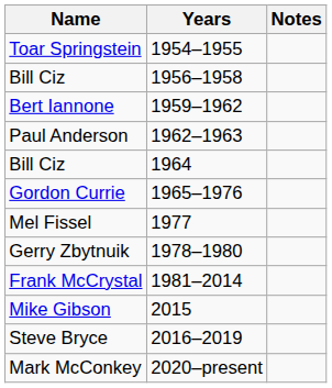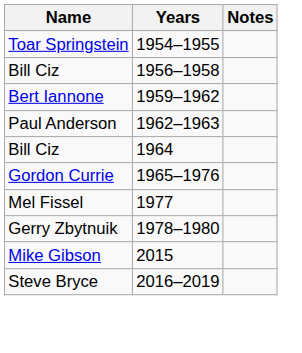 <table class="wikitable">
 <tr>
 <th>Name</th>
 <th>Years</th>
 <th>Notes</th>
 </tr>
 <tr>
 <td><a href='#'>Toar Springstein</a></td>
 <td>1954–1955</td>
 <td></td>
 </tr>
 <tr>
 <td>Bill Ciz</td>
 <td>1956–1958</td>
 <td></td>
 </tr>
 <tr>
 <td><a href='#'>Bert Iannone</a></td>
 <td>1959–1962</td>
 <td></td>
 </tr>
 <tr>
 <td>Paul Anderson</td>
 <td>1962–1963</td>
 <td></td>
 </tr>
 <tr>
 <td>Bill Ciz</td>
 <td>1964</td>
 <td></td>
 </tr>
 <tr>
 <td><a href='#'>Gordon Currie</a></td>
 <td>1965–1976</td>
 <td></td>
 </tr>
 <tr>
 <td>Mel Fissel</td>
 <td>1977</td>
 <td></td>
 </tr>
 <tr>
 <td>Gerry Zbytnuik</td>
 <td>1978–1980</td>
 <td></td>
 </tr>
 <tr>
-<td><a href='#'>Frank McCrystal</a></td>
-<td>1981–2014</td>
-<td></td>
-</tr>
-<tr>
 <td><a href='#'>Mike Gibson</a></td>
 <td>2015</td>
 <td></td>
 </tr>
 <tr>
 <td>Steve Bryce</td>
 <td>2016–2019</td>
 <td></td>
 </tr>
-<tr>
-<td>Mark McConkey</td>
-<td>2020–present</td>
-<td></td>
-</tr>
 </table>
